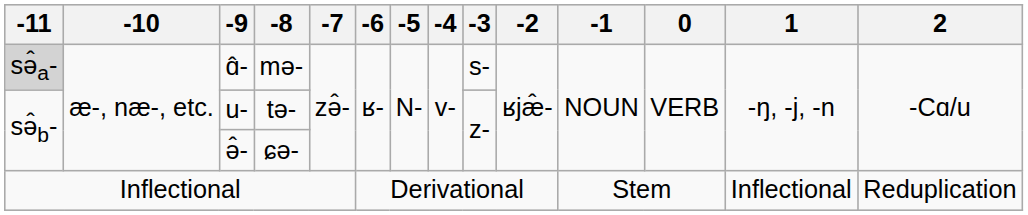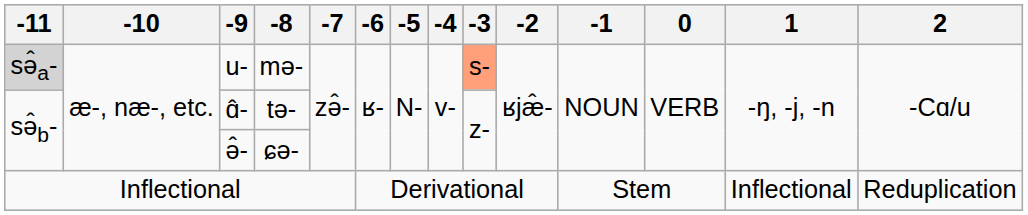 <table class="wikitable" style="text-align: center">
 <tr>
 <th>-11</th>
 <th>-10</th>
 <th>-9</th>
 <th>-8</th>
 <th>-7</th>
 <th>-6</th>
 <th>-5</th>
 <th>-4</th>
 <th>-3</th>
 <th>-2</th>
 <th>-1</th>
 <th>0</th>
 <th>1</th>
 <th>2</th>
 </tr>
 <tr>
 <td style="background: lightgrey;">sə̂<sub>a</sub>-</td>
 <td rowspan="3">æ-, næ-, etc.</td>
-<td>ɑ̂-</td>
+<td>u-</td>
 <td>mə-</td>
 <td rowspan="3">zə̂-</td>
 <td rowspan="3">ʁ-</td>
 <td rowspan="3">N-</td>
 <td rowspan="3">v-</td>
-<td>s-</td>
+<td style="background: lightsalmon;">s-</td>
 <td rowspan="3">ʁjæ̂-</td>
 <td rowspan="3">NOUN</td>
 <td rowspan="3">VERB</td>
 <td rowspan="3">-ŋ, -j, -n</td>
 <td rowspan="3">-Cɑ/u</td>
 </tr>
 <tr>
 <td rowspan="2">sə̂<sub>b</sub>-</td>
-<td>u-</td>
+<td>ɑ̂-</td>
 <td>tə-</td>
 <td rowspan="2">z-</td>
 </tr>
 <tr>
 <td>ə̂-</td>
 <td>ɕə-</td>
 </tr>
 <tr>
 <td colspan="5">Inflectional</td>
 <td colspan="5">Derivational</td>
 <td colspan="2">Stem</td>
 <td>Inflectional</td>
 <td>Reduplication</td>
 </tr>
 </table>
